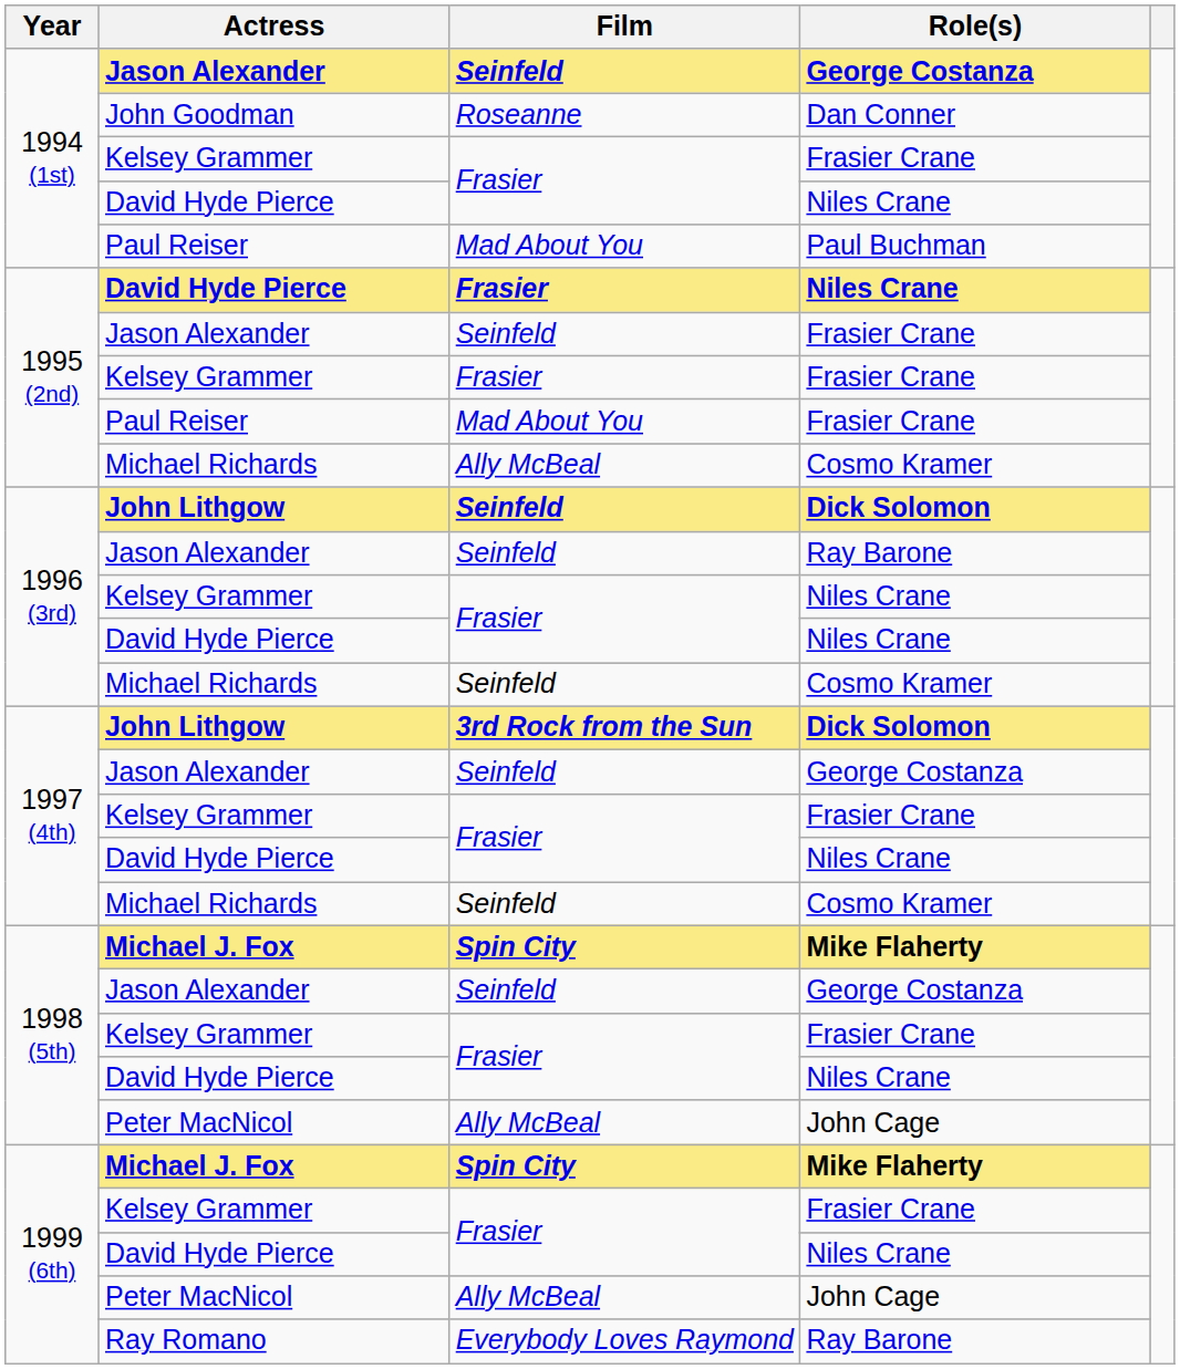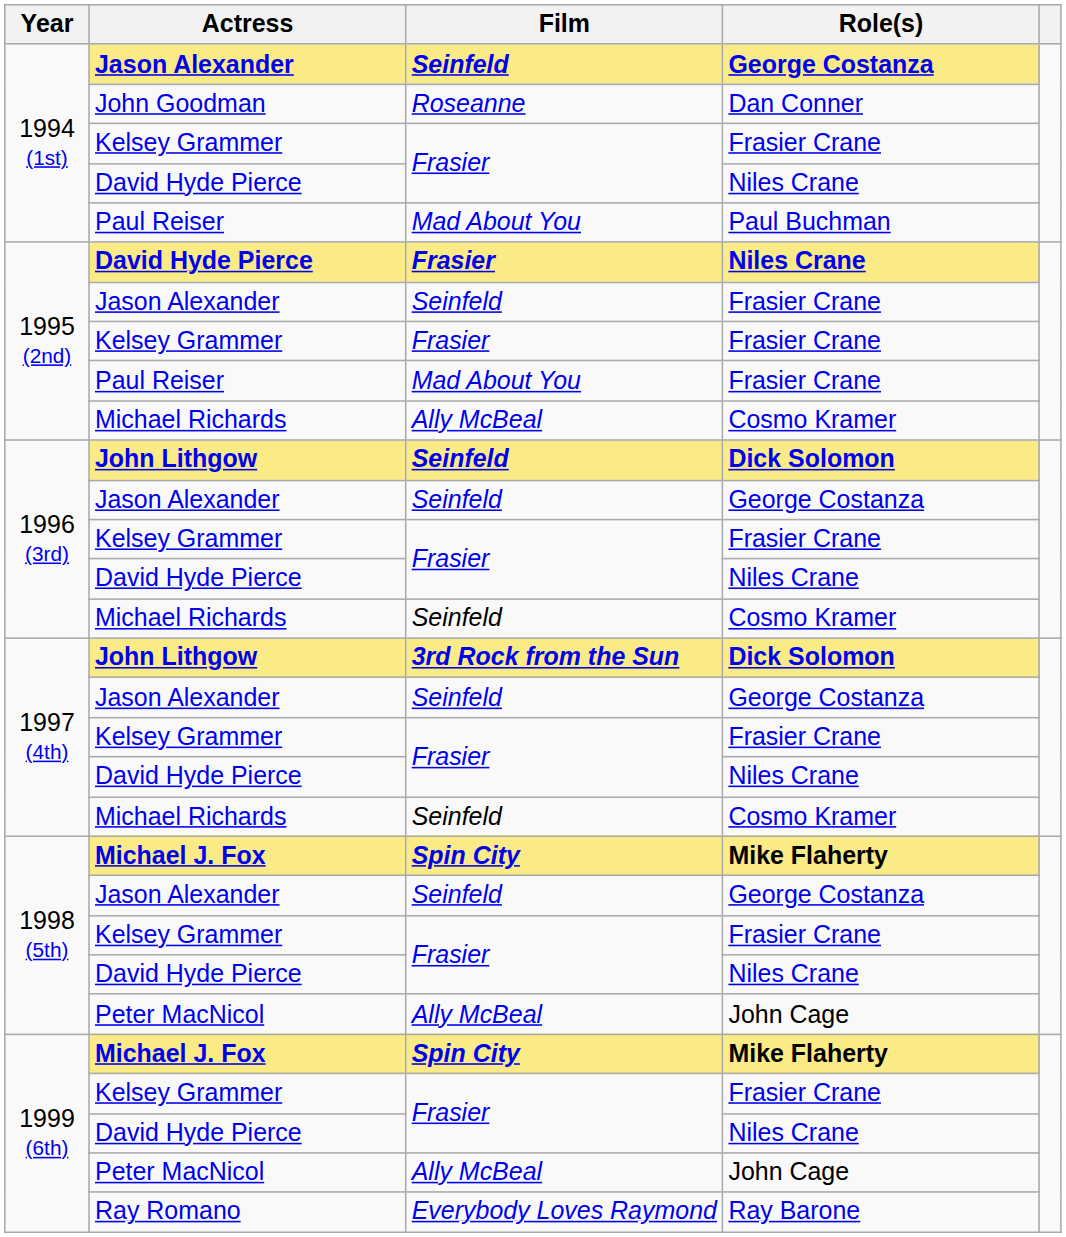 <table class="wikitable sortable" style="text-align:left;">
 <tr>
 <th scope="col" style="width:8%;">Year</th>
 <th scope="col" style="width:30%;">Actress</th>
 <th scope="col" style="width:30%;">Film</th>
 <th scope="col" style="width:30%;">Role(s)</th>
 <th class=unsortable><strong></strong></th>
 </tr>
 <tr>
 <td rowspan="5" align="center">1994<br><small><a href='#'>(1st)</a> </small></td>
 <td style="background:#FAEB86;"><strong><a href='#'>Jason Alexander</a></strong></td>
 <td style="background:#FAEB86;"><strong><em><a href='#'>Seinfeld</a></em></strong></td>
 <td style="background:#FAEB86;"><strong><a href='#'>George Costanza</a></strong></td>
 <td rowspan=5></td>
 </tr>
 <tr>
 <td><a href='#'>John Goodman</a></td>
 <td><em><a href='#'>Roseanne</a></em></td>
 <td><a href='#'>Dan Conner</a></td>
 </tr>
 <tr>
 <td><a href='#'>Kelsey Grammer</a></td>
 <td rowspan="2"><em><a href='#'>Frasier</a></em></td>
 <td><a href='#'>Frasier Crane</a></td>
 </tr>
 <tr>
 <td><a href='#'>David Hyde Pierce</a></td>
 <td><a href='#'>Niles Crane</a></td>
 </tr>
 <tr>
 <td><a href='#'>Paul Reiser</a></td>
 <td><em><a href='#'>Mad About You</a></em></td>
 <td><a href='#'>Paul Buchman</a></td>
 </tr>
 <tr>
 <td rowspan="5" align="center">1995<br><small><a href='#'>(2nd)</a> </small></td>
 <td style="background:#FAEB86;"><strong><a href='#'>David Hyde Pierce</a></strong></td>
 <td style="background:#FAEB86;"><strong><em><a href='#'>Frasier</a></em></strong></td>
 <td style="background:#FAEB86;"><strong><a href='#'>Niles Crane</a></strong></td>
 <td rowspan=5></td>
 </tr>
 <tr>
 <td><a href='#'>Jason Alexander</a></td>
 <td><em><a href='#'>Seinfeld</a></em></td>
 <td><a href='#'>Frasier Crane</a></td>
 </tr>
 <tr>
 <td><a href='#'>Kelsey Grammer</a></td>
 <td><em><a href='#'>Frasier</a></em></td>
 <td><a href='#'>Frasier Crane</a></td>
 </tr>
 <tr>
 <td><a href='#'>Paul Reiser</a></td>
 <td><em><a href='#'>Mad About You</a></em></td>
 <td><a href='#'>Frasier Crane</a></td>
 </tr>
 <tr>
 <td><a href='#'>Michael Richards</a></td>
 <td><em><a href='#'>Ally McBeal</a></em></td>
 <td><a href='#'>Cosmo Kramer</a></td>
 </tr>
 <tr>
 <td rowspan="5" align="center">1996<br><small><a href='#'>(3rd)</a> </small></td>
 <td style="background:#FAEB86;"><strong><a href='#'>John Lithgow</a></strong></td>
 <td style="background:#FAEB86;"><strong><em><a href='#'>Seinfeld</a></em></strong></td>
 <td style="background:#FAEB86;"><strong><a href='#'>Dick Solomon</a></strong></td>
 <td rowspan=5></td>
 </tr>
 <tr>
 <td><a href='#'>Jason Alexander</a></td>
 <td><em><a href='#'>Seinfeld</a></em></td>
-<td><a href='#'>Ray Barone</a></td>
+<td><a href='#'>George Costanza</a></td>
 </tr>
 <tr>
 <td><a href='#'>Kelsey Grammer</a></td>
 <td rowspan="2"><em><a href='#'>Frasier</a></em></td>
-<td><a href='#'>Niles Crane</a></td>
+<td><a href='#'>Frasier Crane</a></td>
 </tr>
 <tr>
 <td><a href='#'>David Hyde Pierce</a></td>
 <td><a href='#'>Niles Crane</a></td>
 </tr>
 <tr>
 <td><a href='#'>Michael Richards</a></td>
 <td><em>Seinfeld</em></td>
 <td><a href='#'>Cosmo Kramer</a></td>
 </tr>
 <tr>
 <td rowspan="5" align="center">1997<br><small><a href='#'>(4th)</a> </small></td>
 <td style="background:#FAEB86;"><strong><a href='#'>John Lithgow</a></strong></td>
 <td style="background:#FAEB86;"><strong><em><a href='#'>3rd Rock from the Sun</a></em></strong></td>
 <td style="background:#FAEB86;"><strong><a href='#'>Dick Solomon</a></strong></td>
 <td rowspan=5></td>
 </tr>
 <tr>
 <td><a href='#'>Jason Alexander</a></td>
 <td><em><a href='#'>Seinfeld</a></em></td>
 <td><a href='#'>George Costanza</a></td>
 </tr>
 <tr>
 <td><a href='#'>Kelsey Grammer</a></td>
 <td rowspan="2"><em><a href='#'>Frasier</a></em></td>
 <td><a href='#'>Frasier Crane</a></td>
 </tr>
 <tr>
 <td><a href='#'>David Hyde Pierce</a></td>
 <td><a href='#'>Niles Crane</a></td>
 </tr>
 <tr>
 <td><a href='#'>Michael Richards</a></td>
 <td><em>Seinfeld</em></td>
 <td><a href='#'>Cosmo Kramer</a></td>
 </tr>
 <tr>
 <td rowspan="5" align="center">1998<br><small><a href='#'>(5th)</a> </small></td>
 <td style="background:#FAEB86;"><strong><a href='#'>Michael J. Fox</a></strong></td>
 <td style="background:#FAEB86;"><strong><em><a href='#'>Spin City</a></em></strong></td>
 <td style="background:#FAEB86;"><strong>Mike Flaherty</strong></td>
 <td rowspan=5></td>
 </tr>
 <tr>
 <td><a href='#'>Jason Alexander</a></td>
 <td><em><a href='#'>Seinfeld</a></em></td>
 <td><a href='#'>George Costanza</a></td>
 </tr>
 <tr>
 <td><a href='#'>Kelsey Grammer</a></td>
 <td rowspan="2"><em><a href='#'>Frasier</a></em></td>
 <td><a href='#'>Frasier Crane</a></td>
 </tr>
 <tr>
 <td><a href='#'>David Hyde Pierce</a></td>
 <td><a href='#'>Niles Crane</a></td>
 </tr>
 <tr>
 <td><a href='#'>Peter MacNicol</a></td>
 <td><em><a href='#'>Ally McBeal</a></em></td>
 <td>John Cage</td>
 </tr>
 <tr>
 <td rowspan="5" align="center">1999<br><small><a href='#'>(6th)</a> </small></td>
 <td style="background:#FAEB86;"><strong><a href='#'>Michael J. Fox</a></strong></td>
 <td style="background:#FAEB86;"><strong><em><a href='#'>Spin City</a></em></strong></td>
 <td style="background:#FAEB86;"><strong>Mike Flaherty</strong></td>
 <td rowspan=5></td>
 </tr>
 <tr>
 <td><a href='#'>Kelsey Grammer</a></td>
 <td rowspan="2"><em><a href='#'>Frasier</a></em></td>
 <td><a href='#'>Frasier Crane</a></td>
 </tr>
 <tr>
 <td><a href='#'>David Hyde Pierce</a></td>
 <td><a href='#'>Niles Crane</a></td>
 </tr>
 <tr>
 <td><a href='#'>Peter MacNicol</a></td>
 <td><em><a href='#'>Ally McBeal</a></em></td>
 <td>John Cage</td>
 </tr>
 <tr>
 <td><a href='#'>Ray Romano</a></td>
 <td><em><a href='#'>Everybody Loves Raymond</a></em></td>
 <td><a href='#'>Ray Barone</a></td>
 </tr>
 <tr>
 </tr>
 </table>
